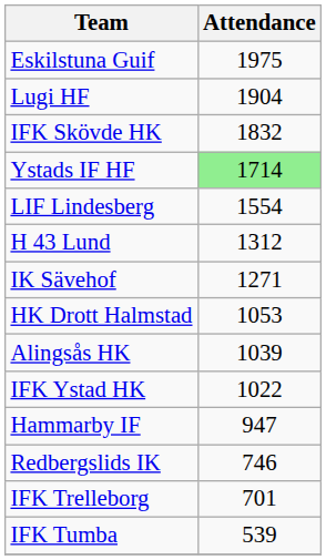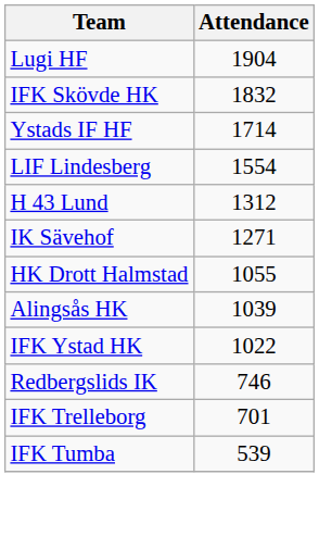 <table class="wikitable sortable">
 <tr>
 <th>Team</th>
 <th>Attendance</th>
-</tr>
-<tr>
-<td><a href='#'>Eskilstuna Guif</a></td>
-<td align=center>1975</td>
 </tr>
 <tr>
 <td><a href='#'>Lugi HF</a></td>
 <td align=center>1904</td>
 </tr>
 <tr>
 <td><a href='#'>IFK Skövde HK</a></td>
 <td align=center>1832</td>
 </tr>
 <tr>
 <td><a href='#'>Ystads IF HF</a></td>
-<td align=center style="background: lightgreen;">1714</td>
+<td align=center>1714</td>
 </tr>
 <tr>
 <td><a href='#'>LIF Lindesberg</a></td>
 <td align=center>1554</td>
 </tr>
 <tr>
 <td><a href='#'>H 43 Lund</a></td>
 <td align=center>1312</td>
 </tr>
 <tr>
 <td><a href='#'>IK Sävehof</a></td>
 <td align=center>1271</td>
 </tr>
 <tr>
 <td><a href='#'>HK Drott Halmstad</a></td>
-<td align=center>1053</td>
+<td align=center>1055</td>
 </tr>
 <tr>
 <td><a href='#'>Alingsås HK</a></td>
 <td align=center>1039</td>
 </tr>
 <tr>
 <td><a href='#'>IFK Ystad HK</a></td>
 <td align=center>1022</td>
-</tr>
-<tr>
-<td><a href='#'>Hammarby IF</a></td>
-<td align=center>947</td>
 </tr>
 <tr>
 <td><a href='#'>Redbergslids IK</a></td>
 <td align=center>746</td>
 </tr>
 <tr>
 <td><a href='#'>IFK Trelleborg</a></td>
 <td align=center>701</td>
 </tr>
 <tr>
 <td><a href='#'>IFK Tumba</a></td>
 <td align=center>539</td>
 </tr>
 <tr>
 </tr>
 </table>
